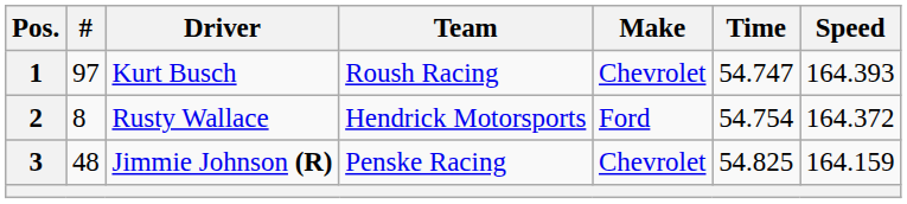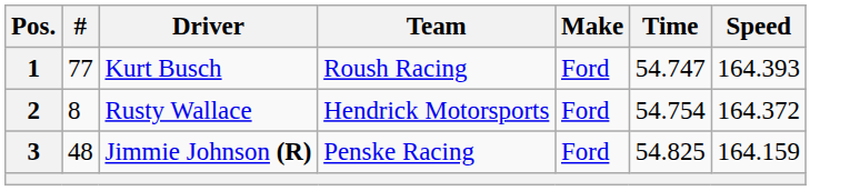 <table class="wikitable" style="font-size:95%">
 <tr>
 <th>Pos.</th>
 <th>#</th>
 <th>Driver</th>
 <th>Team</th>
 <th>Make</th>
 <th>Time</th>
 <th>Speed</th>
 </tr>
 <tr>
 <th>1</th>
-<td>97</td>
+<td>77</td>
 <td><a href='#'>Kurt Busch</a></td>
 <td><a href='#'>Roush Racing</a></td>
-<td><a href='#'>Chevrolet</a></td>
+<td><a href='#'>Ford</a></td>
 <td>54.747</td>
 <td>164.393</td>
 </tr>
 <tr>
 <th>2</th>
 <td>8</td>
 <td><a href='#'>Rusty Wallace</a></td>
 <td><a href='#'>Hendrick Motorsports</a></td>
 <td><a href='#'>Ford</a></td>
 <td>54.754</td>
 <td>164.372</td>
 </tr>
 <tr>
 <th>3</th>
 <td>48</td>
 <td><a href='#'>Jimmie Johnson</a> <strong>(R)</strong></td>
 <td><a href='#'>Penske Racing</a></td>
-<td><a href='#'>Chevrolet</a></td>
+<td><a href='#'>Ford</a></td>
 <td>54.825</td>
 <td>164.159</td>
 </tr>
 <tr>
 <th colspan="7"></th>
 </tr>
 </table>
